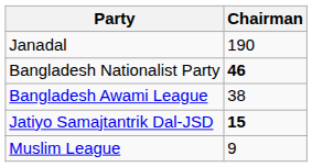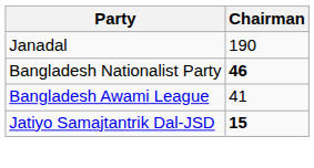 <table class="wikitable sortable" style="float: right; margin-right:10px">
 <tr>
 <th>Party</th>
 <th>Chairman</th>
 </tr>
 <tr>
 <td>Janadal</td>
 <td>190</td>
 </tr>
 <tr>
 <td>Bangladesh Nationalist Party</td>
 <td><strong>46</strong></td>
 </tr>
 <tr>
 <td><a href='#'>Bangladesh Awami League</a></td>
-<td>38</td>
+<td>41</td>
 </tr>
 <tr>
 <td><a href='#'>Jatiyo Samajtantrik Dal-JSD</a></td>
 <td><strong>15</strong></td>
 </tr>
-<tr>
-<td><a href='#'>Muslim League</a></td>
-<td>9</td>
-</tr>
 </table>
